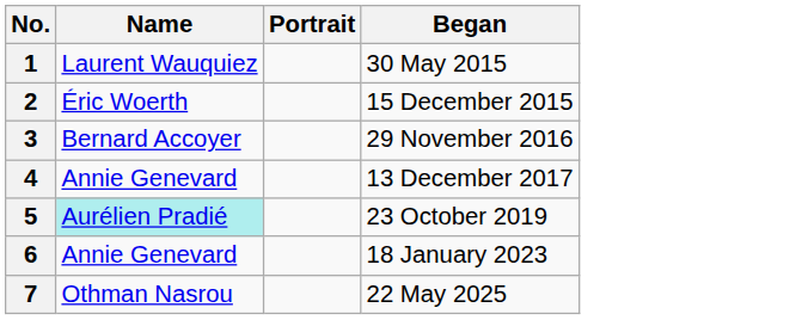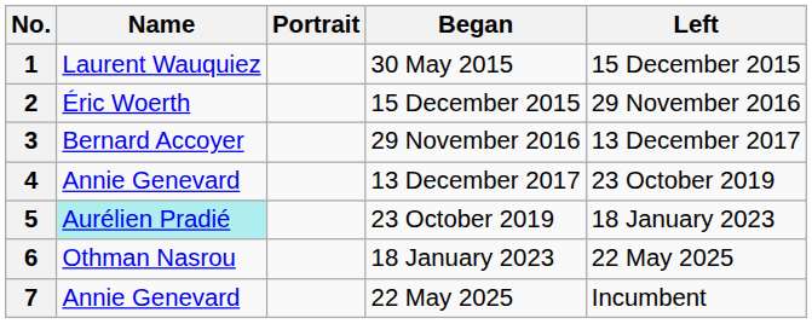 <table class="wikitable">
 <tr>
 <th>No.</th>
 <th>Name</th>
 <th>Portrait</th>
 <th>Began</th>
+<th>Left</th>
 </tr>
 <tr>
 <th>1</th>
 <td><a href='#'>Laurent Wauquiez</a></td>
 <td></td>
 <td>30 May 2015</td>
+<td>15 December 2015</td>
 </tr>
 <tr>
 <th>2</th>
 <td><a href='#'>Éric Woerth</a></td>
 <td></td>
 <td>15 December 2015</td>
+<td>29 November 2016</td>
 </tr>
 <tr>
 <th>3</th>
 <td><a href='#'>Bernard Accoyer</a></td>
 <td></td>
 <td>29 November 2016</td>
+<td>13 December 2017</td>
 </tr>
 <tr>
 <th>4</th>
 <td><a href='#'>Annie Genevard</a></td>
 <td></td>
 <td>13 December 2017</td>
+<td>23 October 2019</td>
 </tr>
 <tr>
 <th>5</th>
 <td style="background: paleturquoise;"><a href='#'>Aurélien Pradié</a></td>
 <td></td>
 <td>23 October 2019</td>
+<td>18 January 2023</td>
 </tr>
 <tr>
 <th>6</th>
-<td><a href='#'>Annie Genevard</a></td>
+<td><a href='#'>Othman Nasrou</a></td>
 <td></td>
 <td>18 January 2023</td>
+<td>22 May 2025</td>
 </tr>
 <tr>
 <th>7</th>
-<td><a href='#'>Othman Nasrou</a></td>
+<td><a href='#'>Annie Genevard</a></td>
 <td></td>
 <td>22 May 2025</td>
+<td>Incumbent</td>
 </tr>
 </table>
